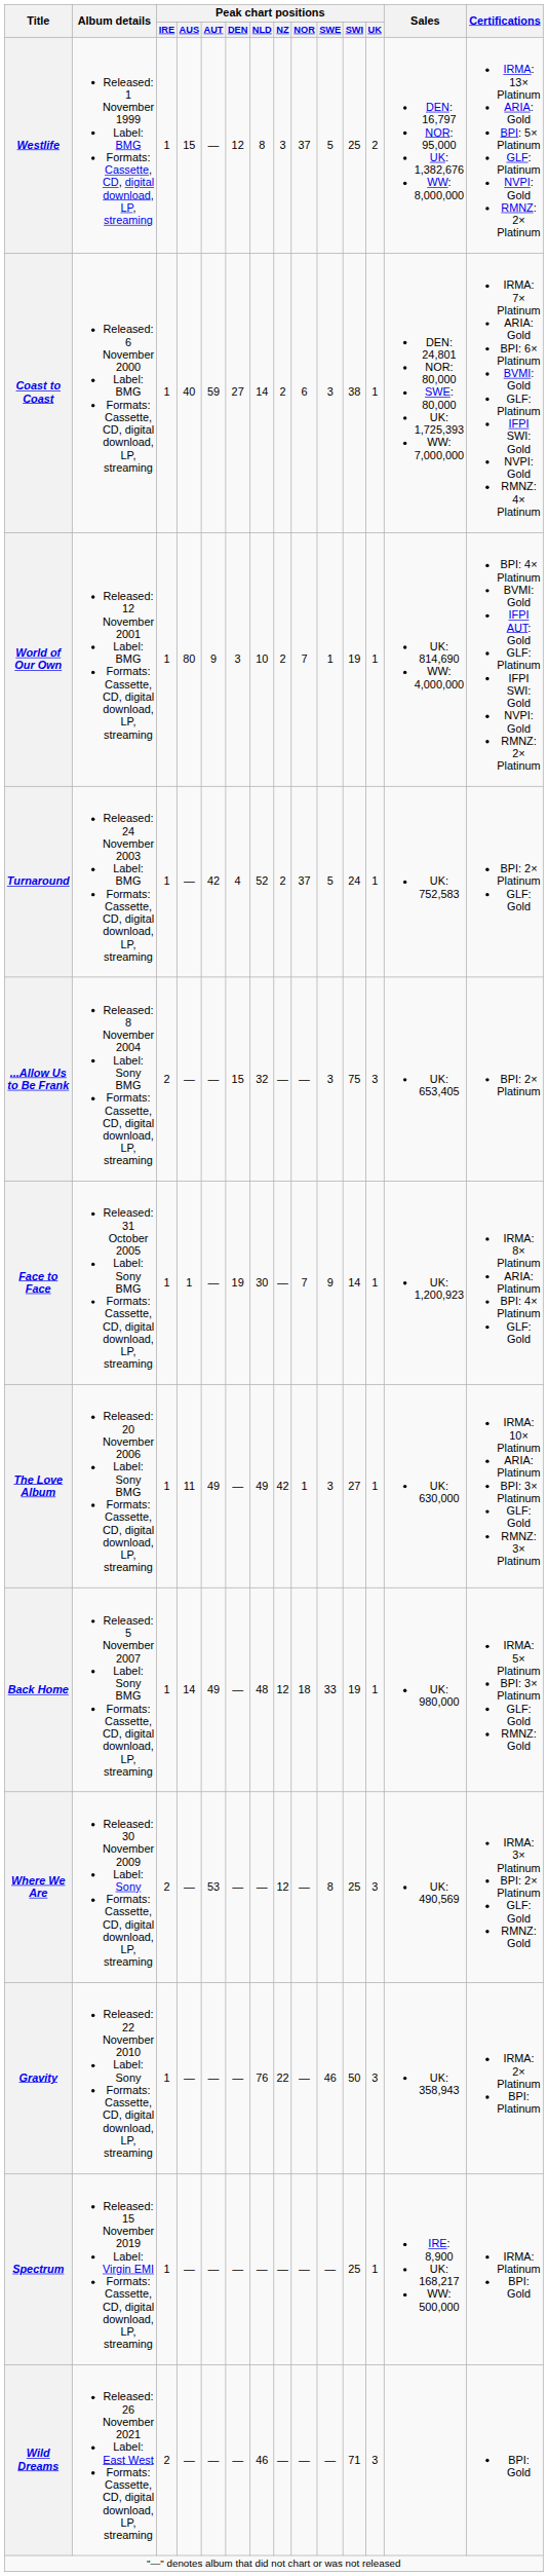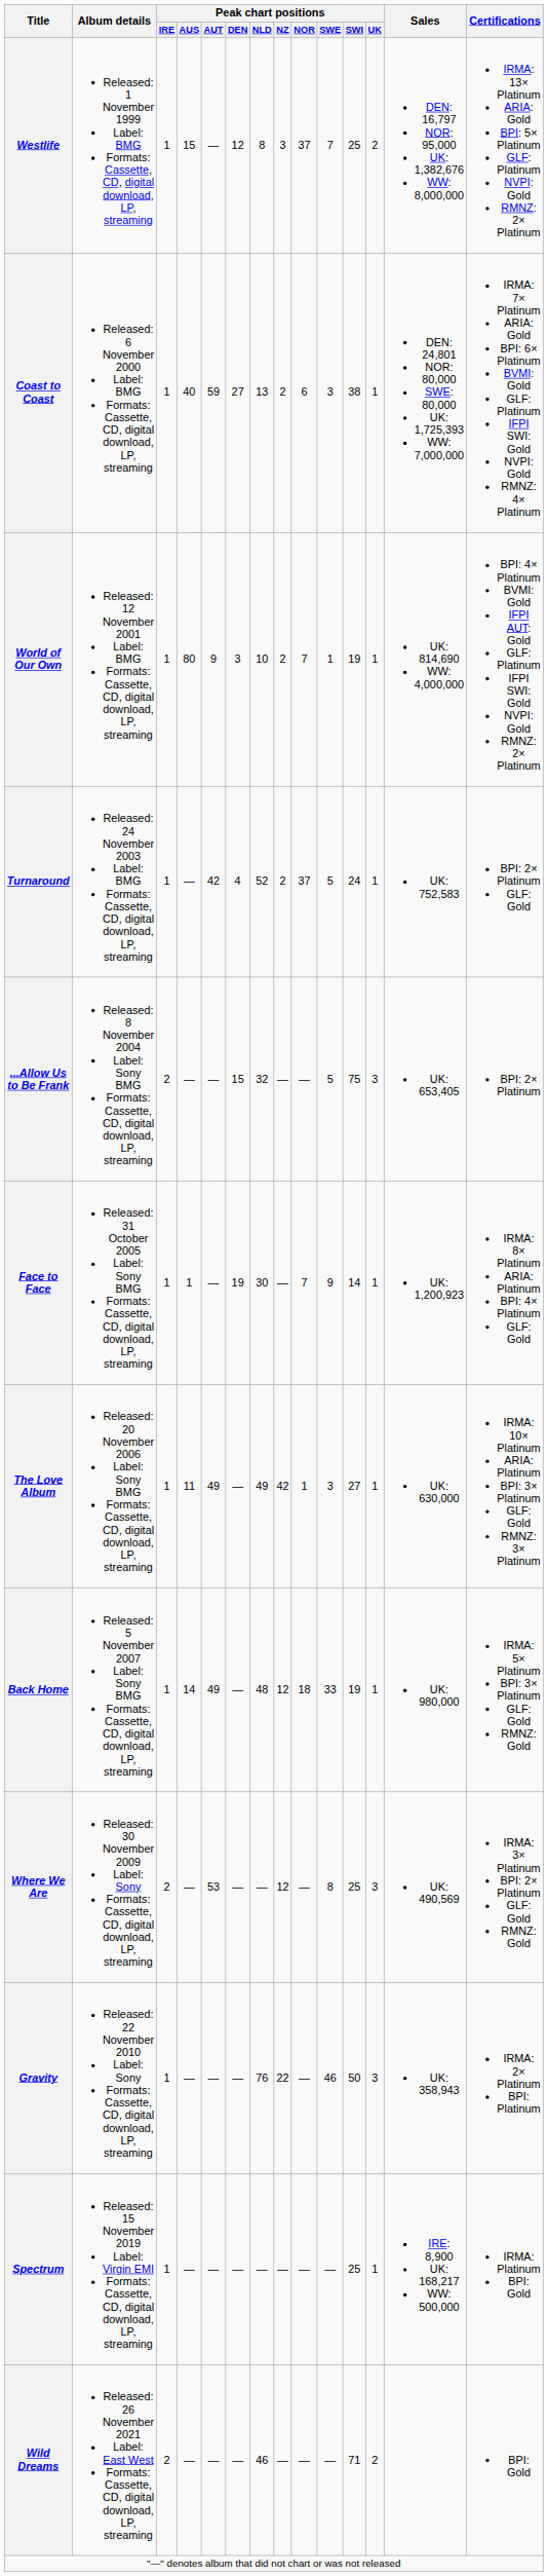 <table class="wikitable plainrowheaders" style="text-align:center;" border="1">
 <tr>
 <th scope="col" rowspan="2" style="width:12em;">Title</th>
 <th scope="col" rowspan="2" style="width:17em;">Album details</th>
 <th scope="col" colspan="10">Peak chart positions</th>
 <th scope="col" rowspan="2" style="width:10em;">Sales</th>
 <th scope="col" rowspan="2" style="width:12em;"><a href='#'>Certifications</a></th>
 </tr>
 <tr>
 <th scope="col" style="width:2.5em;font-size:85%;"><a href='#'>IRE</a><br></th>
 <th scope="col" style="width:2.5em;font-size:85%;"><a href='#'>AUS</a><br></th>
 <th scope="col" style="width:2.5em;font-size:85%;"><a href='#'>AUT</a><br></th>
 <th scope="col" style="width:2.5em;font-size:85%;"><a href='#'>DEN</a><br></th>
 <th scope="col" style="width:2.5em;font-size:85%;"><a href='#'>NLD</a><br></th>
 <th scope="col" style="width:2.5em;font-size:85%;"><a href='#'>NZ</a><br></th>
 <th scope="col" style="width:2.5em;font-size:85%;"><a href='#'>NOR</a><br></th>
 <th scope="col" style="width:2.5em;font-size:85%;"><a href='#'>SWE</a><br></th>
 <th scope="col" style="width:2.5em;font-size:85%;"><a href='#'>SWI</a><br></th>
 <th scope="col" style="width:2.5em;font-size:85%;"><a href='#'>UK</a><br></th>
 </tr>
 <tr>
 <th scope="row"><em><a href='#'>Westlife</a></em></th>
 <td><br><ul><li>Released: 1 November 1999</li><li>Label: <a href='#'>BMG</a></li><li>Formats: <a href='#'>Cassette</a>, <a href='#'>CD</a>, <a href='#'>digital download</a>, <a href='#'>LP</a>, <a href='#'>streaming</a></li></ul></td>
 <td>1</td>
 <td>15</td>
 <td>—</td>
 <td>12</td>
 <td>8</td>
 <td>3</td>
 <td>37</td>
-<td>5</td>
+<td>7</td>
 <td>25</td>
 <td>2</td>
 <td><br><ul><li><a href='#'>DEN</a>: 16,797</li><li><a href='#'>NOR</a>: 95,000</li><li><a href='#'>UK</a>: 1,382,676</li><li><a href='#'>WW</a>: 8,000,000</li></ul></td>
 <td><br><ul><li><a href='#'>IRMA</a>: 13× Platinum</li><li><a href='#'>ARIA</a>: Gold</li><li><a href='#'>BPI</a>: 5× Platinum</li><li><a href='#'>GLF</a>: Platinum</li><li><a href='#'>NVPI</a>: Gold</li><li><a href='#'>RMNZ</a>: 2× Platinum</li></ul></td>
 </tr>
 <tr>
 <th scope="row"><em><a href='#'>Coast to Coast</a></em></th>
 <td><br><ul><li>Released: 6 November 2000</li><li>Label: BMG</li><li>Formats: Cassette, CD, digital download, LP, streaming</li></ul></td>
 <td>1</td>
 <td>40</td>
 <td>59</td>
 <td>27</td>
-<td>14</td>
+<td>13</td>
 <td>2</td>
 <td>6</td>
 <td>3</td>
 <td>38</td>
 <td>1</td>
 <td><br><ul><li>DEN: 24,801</li><li>NOR: 80,000</li><li><a href='#'>SWE</a>: 80,000</li><li>UK: 1,725,393</li><li>WW: 7,000,000</li></ul></td>
 <td><br><ul><li>IRMA: 7× Platinum</li><li>ARIA: Gold</li><li>BPI: 6× Platinum</li><li><a href='#'>BVMI</a>: Gold</li><li>GLF: Platinum</li><li><a href='#'>IFPI</a> SWI: Gold</li><li>NVPI: Gold</li><li>RMNZ: 4× Platinum</li></ul></td>
 </tr>
 <tr>
 <th scope="row"><em><a href='#'>World of Our Own</a></em></th>
 <td><br><ul><li>Released: 12 November 2001</li><li>Label: BMG</li><li>Formats: Cassette, CD, digital download, LP, streaming</li></ul></td>
 <td>1</td>
 <td>80</td>
 <td>9</td>
 <td>3</td>
 <td>10</td>
 <td>2</td>
 <td>7</td>
 <td>1</td>
 <td>19</td>
 <td>1</td>
 <td><br><ul><li>UK: 814,690</li><li>WW: 4,000,000</li></ul></td>
 <td><br><ul><li>BPI: 4× Platinum</li><li>BVMI: Gold</li><li><a href='#'>IFPI AUT</a>: Gold</li><li>GLF: Platinum</li><li>IFPI SWI: Gold</li><li>NVPI: Gold</li><li>RMNZ: 2× Platinum</li></ul></td>
 </tr>
 <tr>
 <th scope="row"><em><a href='#'>Turnaround</a></em></th>
 <td><br><ul><li>Released: 24 November 2003</li><li>Label: BMG</li><li>Formats: Cassette, CD, digital download, LP, streaming</li></ul></td>
 <td>1</td>
 <td>—</td>
 <td>42</td>
 <td>4</td>
 <td>52</td>
 <td>2</td>
 <td>37</td>
 <td>5</td>
 <td>24</td>
 <td>1</td>
 <td><br><ul><li>UK: 752,583</li></ul></td>
 <td><br><ul><li>BPI: 2× Platinum</li><li>GLF: Gold</li></ul></td>
 </tr>
 <tr>
 <th scope="row"><em><a href='#'>...Allow Us to Be Frank</a></em></th>
 <td><br><ul><li>Released: 8 November 2004</li><li>Label: Sony BMG</li><li>Formats: Cassette, CD, digital download, LP, streaming</li></ul></td>
 <td>2</td>
 <td>—</td>
 <td>—</td>
 <td>15</td>
 <td>32</td>
 <td>—</td>
 <td>—</td>
-<td>3</td>
+<td>5</td>
 <td>75</td>
 <td>3</td>
 <td><br><ul><li>UK: 653,405</li></ul></td>
 <td><br><ul><li>BPI: 2× Platinum</li></ul></td>
 </tr>
 <tr>
 <th scope="row"><em><a href='#'>Face to Face</a></em></th>
 <td><br><ul><li>Released: 31 October 2005</li><li>Label: Sony BMG</li><li>Formats: Cassette, CD, digital download, LP, streaming</li></ul></td>
 <td>1</td>
 <td>1</td>
 <td>—</td>
 <td>19</td>
 <td>30</td>
 <td>—</td>
 <td>7</td>
 <td>9</td>
 <td>14</td>
 <td>1</td>
 <td><br><ul><li>UK: 1,200,923</li></ul></td>
 <td><br><ul><li>IRMA: 8× Platinum</li><li>ARIA: Platinum</li><li>BPI: 4× Platinum</li><li>GLF: Gold</li></ul></td>
 </tr>
 <tr>
 <th scope="row"><em><a href='#'>The Love Album</a></em></th>
 <td><br><ul><li>Released: 20 November 2006</li><li>Label: Sony BMG</li><li>Formats: Cassette, CD, digital download, LP, streaming</li></ul></td>
 <td>1</td>
 <td>11</td>
 <td>49</td>
 <td>—</td>
 <td>49</td>
 <td>42</td>
 <td>1</td>
 <td>3</td>
 <td>27</td>
 <td>1</td>
 <td><br><ul><li>UK: 630,000</li></ul></td>
 <td><br><ul><li>IRMA: 10× Platinum</li><li>ARIA: Platinum</li><li>BPI: 3× Platinum</li><li>GLF: Gold</li><li>RMNZ: 3× Platinum</li></ul></td>
 </tr>
 <tr>
 <th scope="row"><em><a href='#'>Back Home</a></em></th>
 <td><br><ul><li>Released: 5 November 2007</li><li>Label: Sony BMG</li><li>Formats: Cassette, CD, digital download, LP, streaming</li></ul></td>
 <td>1</td>
 <td>14</td>
 <td>49</td>
 <td>—</td>
 <td>48</td>
 <td>12</td>
 <td>18</td>
 <td>33</td>
 <td>19</td>
 <td>1</td>
 <td><br><ul><li>UK: 980,000</li></ul></td>
 <td><br><ul><li>IRMA: 5× Platinum</li><li>BPI: 3× Platinum</li><li>GLF: Gold</li><li>RMNZ: Gold</li></ul></td>
 </tr>
 <tr>
 <th scope="row"><em><a href='#'>Where We Are</a></em></th>
 <td><br><ul><li>Released: 30 November 2009</li><li>Label: <a href='#'>Sony</a></li><li>Formats: Cassette, CD, digital download, LP, streaming</li></ul></td>
 <td>2</td>
 <td>—</td>
 <td>53</td>
 <td>—</td>
 <td>—</td>
 <td>12</td>
 <td>—</td>
 <td>8</td>
 <td>25</td>
 <td>3</td>
 <td><br><ul><li>UK: 490,569</li></ul></td>
 <td><br><ul><li>IRMA: 3× Platinum</li><li>BPI: 2× Platinum</li><li>GLF: Gold</li><li>RMNZ: Gold</li></ul></td>
 </tr>
 <tr>
 <th scope="row"><em><a href='#'>Gravity</a></em></th>
 <td><br><ul><li>Released: 22 November 2010</li><li>Label: Sony</li><li>Formats: Cassette, CD, digital download, LP, streaming</li></ul></td>
 <td>1</td>
 <td>—</td>
 <td>—</td>
 <td>—</td>
 <td>76</td>
 <td>22</td>
 <td>—</td>
 <td>46</td>
 <td>50</td>
 <td>3</td>
 <td><br><ul><li>UK: 358,943</li></ul></td>
 <td><br><ul><li>IRMA: 2× Platinum</li><li>BPI: Platinum</li></ul></td>
 </tr>
 <tr>
 <th scope="row"><em><a href='#'>Spectrum</a></em></th>
 <td><br><ul><li>Released: 15 November 2019</li><li>Label: <a href='#'>Virgin EMI</a></li><li>Formats: Cassette, CD, digital download, LP, streaming</li></ul></td>
 <td>1</td>
 <td>—</td>
 <td>—</td>
 <td>—</td>
 <td>—</td>
 <td>—</td>
 <td>—</td>
 <td>—</td>
 <td>25</td>
 <td>1</td>
 <td><br><ul><li><a href='#'>IRE</a>: 8,900</li><li>UK: 168,217</li><li>WW: 500,000</li></ul></td>
 <td><br><ul><li>IRMA: Platinum</li><li>BPI: Gold</li></ul></td>
 </tr>
 <tr>
 <th scope="row"><em><a href='#'>Wild Dreams</a></em></th>
 <td><br><ul><li>Released: 26 November 2021</li><li>Label: <a href='#'>East West</a></li><li>Formats: Cassette, CD, digital download, LP, streaming</li></ul></td>
 <td>2</td>
 <td>—</td>
 <td>—</td>
 <td>—</td>
 <td>46</td>
 <td>—</td>
 <td>—</td>
 <td>—</td>
 <td>71</td>
-<td>3</td>
+<td>2</td>
 <td></td>
 <td><br><ul><li>BPI: Gold</li></ul></td>
 </tr>
 <tr>
 <td colspan="14" style="text-align:center; font-size:90%;">"—" denotes album that did not chart or was not released</td>
 </tr>
 </table>
